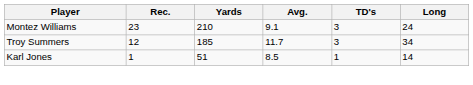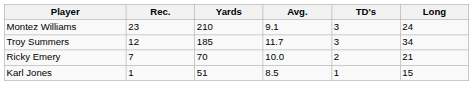 <table class="wikitable sortable">
 <tr>
 <th bgcolor="#DDDDFF" width="16%">Player</th>
 <th bgcolor="#DDDDFF" width="9%">Rec.</th>
 <th bgcolor="#DDDDFF" width="9%">Yards</th>
 <th bgcolor="#DDDDFF" width="9%">Avg.</th>
 <th bgcolor="#DDDDFF" width="9%">TD's</th>
 <th bgcolor="#DDDDFF" width="9%">Long</th>
 </tr>
 <tr>
 <td>Montez Williams</td>
 <td>23</td>
 <td>210</td>
 <td>9.1</td>
 <td>3</td>
 <td>24</td>
 </tr>
 <tr>
 <td>Troy Summers</td>
 <td>12</td>
 <td>185</td>
 <td>11.7</td>
 <td>3</td>
 <td>34</td>
 </tr>
 <tr>
+<td>Ricky Emery</td>
+<td>7</td>
+<td>70</td>
+<td>10.0</td>
+<td>2</td>
+<td>21</td>
+</tr>
+<tr>
 <td>Karl Jones</td>
 <td>1</td>
 <td>51</td>
 <td>8.5</td>
 <td>1</td>
-<td>14</td>
+<td>15</td>
 </tr>
 </table>
